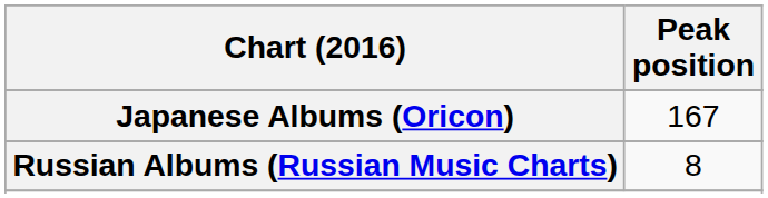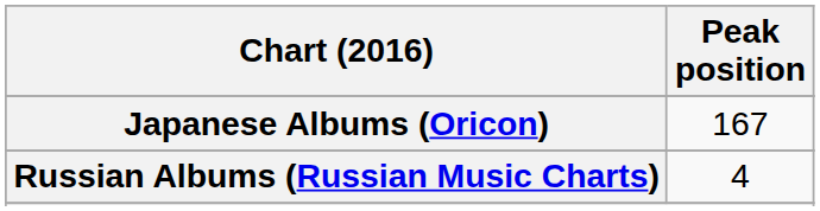 <table class="wikitable sortable plainrowheaders" style="text-align:center">
 <tr>
 <th scope="col">Chart (2016)</th>
 <th scope="col">Peak<br>position</th>
 </tr>
 <tr>
 </tr>
 <tr>
 </tr>
 <tr>
 </tr>
 <tr>
 </tr>
 <tr>
 </tr>
 <tr>
 </tr>
 <tr>
 </tr>
 <tr>
 </tr>
 <tr>
 </tr>
 <tr>
 </tr>
 <tr>
 </tr>
 <tr>
 </tr>
 <tr>
 <th scope="row">Japanese Albums (<a href='#'>Oricon</a>)</th>
 <td>167</td>
 </tr>
 <tr>
 </tr>
 <tr>
 <th scope="row">Russian Albums (<a href='#'>Russian Music Charts</a>)</th>
-<td>8</td>
+<td>4</td>
 </tr>
 <tr>
 </tr>
 <tr>
 </tr>
 <tr>
 </tr>
 <tr>
 </tr>
 <tr>
 </tr>
 <tr>
 </tr>
 <tr>
 </tr>
 <tr>
 </tr>
 <tr>
 </tr>
 </table>
